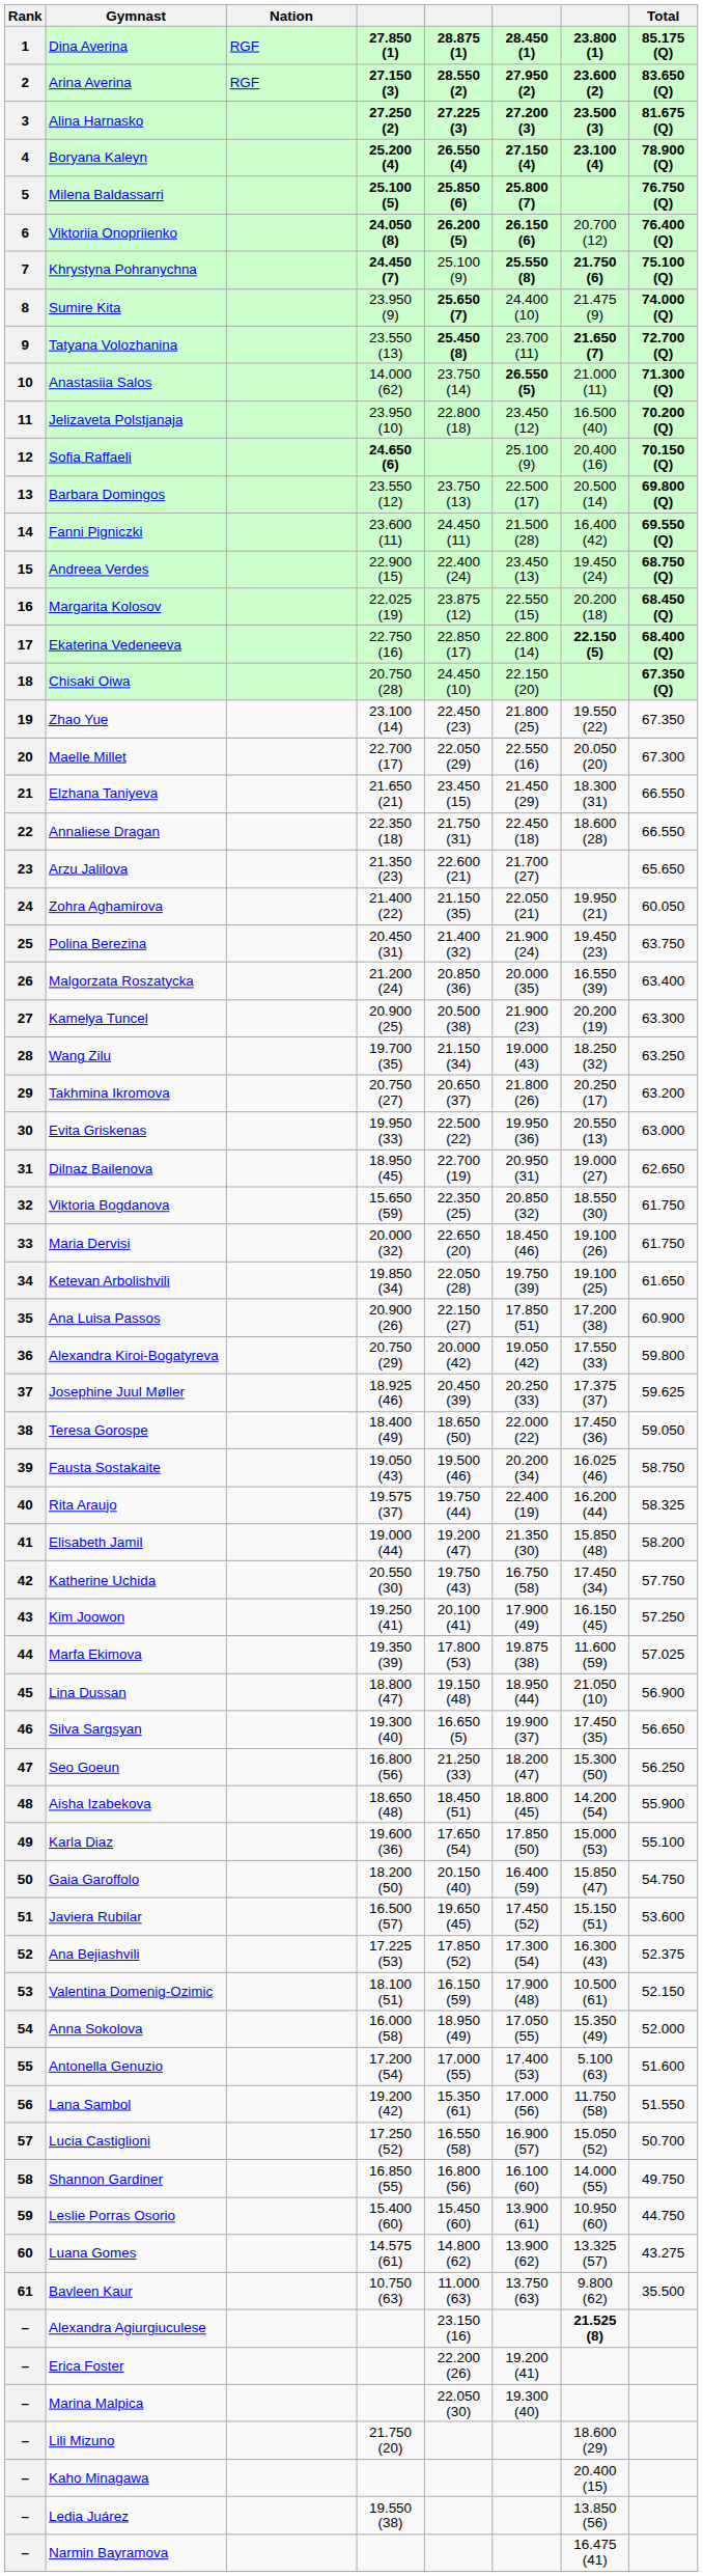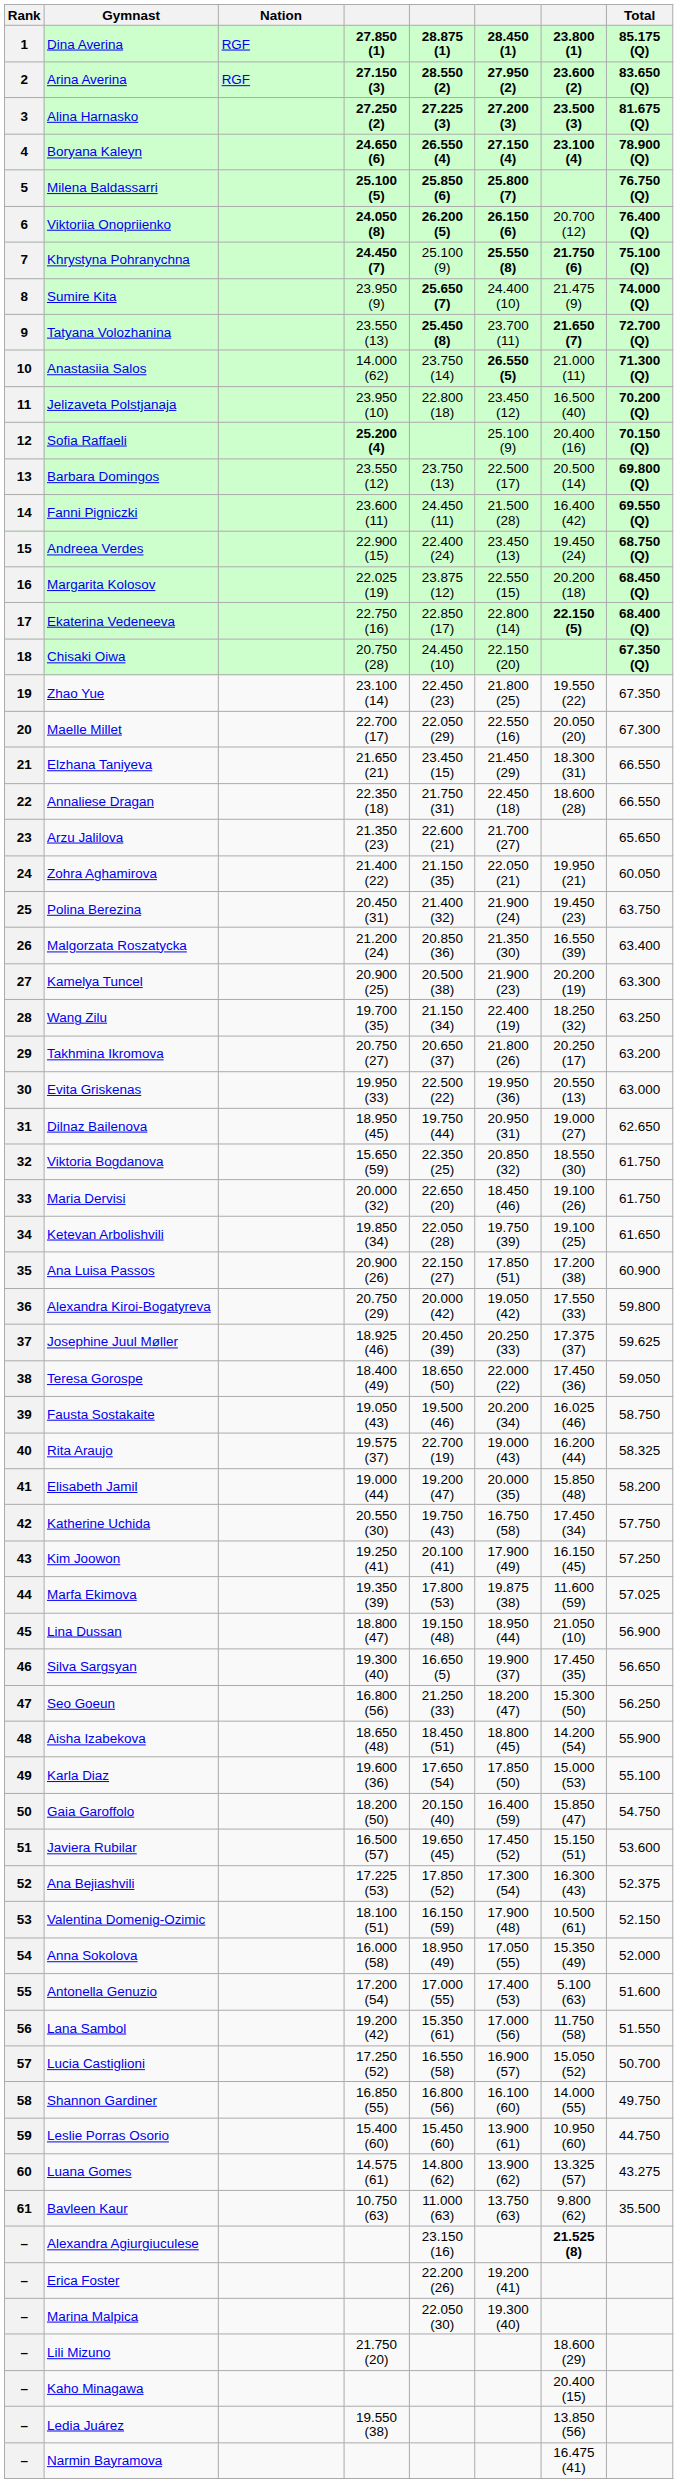 <table class="wikitable sortable" style="text-align:center; font-size:85%">
 <tr>
 <th scope="col" style="width:20px;">Rank</th>
 <th ! scope="col" style="width:170px;">Gymnast</th>
 <th ! scope="col" style="width:120px;">Nation</th>
 <th ! scope="col" style="width:60px;"></th>
 <th ! scope="col" style="width:60px;"></th>
 <th ! scope="col" style="width:60px;"></th>
 <th ! scope="col" style="width:60px;"></th>
 <th ! scope="col" style="width:60px;">Total</th>
 </tr>
 <tr bgcolor=#ccffcc>
 <th scope=row>1</th>
 <td align=left><a href='#'>Dina Averina</a></td>
 <td style="text-align:left;"><a href='#'>RGF</a></td>
 <td><strong>27.850 (1)</strong></td>
 <td><strong>28.875 (1)</strong></td>
 <td><strong>28.450 (1)</strong></td>
 <td><strong>23.800 (1)</strong></td>
 <td><strong>85.175 (Q) </strong></td>
 </tr>
 <tr bgcolor=#ccffcc>
 <th scope=row>2</th>
 <td align=left><a href='#'>Arina Averina</a></td>
 <td style="text-align:left;"><a href='#'>RGF</a></td>
 <td><strong>27.150 (3)</strong></td>
 <td><strong>28.550 (2)</strong></td>
 <td><strong>27.950 (2)</strong></td>
 <td><strong>23.600 (2)</strong></td>
 <td><strong>83.650 (Q) </strong></td>
 </tr>
 <tr bgcolor=#ccffcc>
 <th scope=row>3</th>
 <td align=left><a href='#'>Alina Harnasko</a></td>
 <td style="text-align:left;"></td>
 <td><strong>27.250 (2)</strong></td>
 <td><strong>27.225 (3)</strong></td>
 <td><strong>27.200 (3)</strong></td>
 <td><strong>23.500 (3)</strong></td>
 <td><strong>81.675 (Q)</strong></td>
 </tr>
 <tr bgcolor=#ccffcc>
 <th scope=row>4</th>
 <td align=left><a href='#'>Boryana Kaleyn</a></td>
 <td style="text-align:left;"></td>
-<td><strong>25.200 (4)</strong></td>
+<td><strong>24.650 (6)</strong></td>
 <td><strong>26.550 (4)</strong></td>
 <td><strong>27.150 (4)</strong></td>
 <td><strong>23.100 (4)</strong></td>
 <td><strong>78.900 (Q)</strong></td>
 </tr>
 <tr bgcolor=#ccffcc>
 <th scope=row>5</th>
 <td align=left><a href='#'>Milena Baldassarri</a></td>
 <td style="text-align:left;"></td>
 <td><strong>25.100 (5)</strong></td>
 <td><strong>25.850 (6)</strong></td>
 <td><strong>25.800 (7)</strong></td>
 <td></td>
 <td><strong>76.750 (Q)</strong></td>
 </tr>
 <tr bgcolor=#ccffcc>
 <th scope=row>6</th>
 <td align=left><a href='#'>Viktoriia Onopriienko</a></td>
 <td style="text-align:left;"></td>
 <td><strong>24.050 (8)</strong></td>
 <td><strong>26.200 (5)</strong></td>
 <td><strong>26.150 (6)</strong></td>
 <td>20.700 (12)</td>
 <td><strong>76.400 (Q)</strong></td>
 </tr>
 <tr bgcolor=#ccffcc>
 <th scope=row>7</th>
 <td align=left><a href='#'>Khrystyna Pohranychna</a></td>
 <td style="text-align:left;"></td>
 <td><strong>24.450 (7)</strong></td>
 <td>25.100 (9)</td>
 <td><strong>25.550 (8)</strong></td>
 <td><strong>21.750 (6)</strong></td>
 <td><strong>75.100 (Q)</strong></td>
 </tr>
 <tr bgcolor=#ccffcc>
 <th scope=row>8</th>
 <td align=left><a href='#'>Sumire Kita</a></td>
 <td style="text-align:left;"></td>
 <td>23.950 (9)</td>
 <td><strong>25.650 (7)</strong></td>
 <td>24.400 (10)</td>
 <td>21.475 (9)</td>
 <td><strong>74.000 (Q)</strong></td>
 </tr>
 <tr bgcolor=#ccffcc>
 <th scope=row>9</th>
 <td align=left><a href='#'>Tatyana Volozhanina</a></td>
 <td style="text-align:left;"></td>
 <td>23.550 (13)</td>
 <td><strong>25.450 (8)</strong></td>
 <td>23.700 (11)</td>
 <td><strong>21.650 (7)</strong></td>
 <td><strong>72.700 (Q)</strong></td>
 </tr>
 <tr bgcolor=#ccffcc>
 <th scope=row>10</th>
 <td align=left><a href='#'>Anastasiia Salos</a></td>
 <td style="text-align:left;"></td>
 <td>14.000 (62)</td>
 <td>23.750 (14)</td>
 <td><strong>26.550 (5)</strong></td>
 <td>21.000 (11)</td>
 <td><strong>71.300 (Q)</strong></td>
 </tr>
 <tr bgcolor=#ccffcc>
 <th scope=row>11</th>
 <td align=left><a href='#'>Jelizaveta Polstjanaja</a></td>
 <td style="text-align:left;"></td>
 <td>23.950 (10)</td>
 <td>22.800 (18)</td>
 <td>23.450 (12)</td>
 <td>16.500 (40)</td>
 <td><strong>70.200 (Q)</strong></td>
 </tr>
 <tr bgcolor=#ccffcc>
 <th scope=row>12</th>
 <td align=left><a href='#'>Sofia Raffaeli</a></td>
 <td style="text-align:left;"></td>
-<td><strong>24.650 (6)</strong></td>
+<td><strong>25.200 (4)</strong></td>
 <td></td>
 <td>25.100 (9)</td>
 <td>20.400 (16)</td>
 <td><strong>70.150 (Q)</strong></td>
 </tr>
 <tr bgcolor=#ccffcc>
 <th scope=row>13</th>
 <td align=left><a href='#'>Barbara Domingos</a></td>
 <td style="text-align:left;"></td>
 <td>23.550 (12)</td>
 <td>23.750 (13)</td>
 <td>22.500 (17)</td>
 <td>20.500 (14)</td>
 <td><strong>69.800 (Q)</strong></td>
 </tr>
 <tr bgcolor=#ccffcc>
 <th scope=row>14</th>
 <td align=left><a href='#'>Fanni Pigniczki</a></td>
 <td style="text-align:left;"></td>
 <td>23.600 (11)</td>
 <td>24.450 (11)</td>
 <td>21.500 (28)</td>
 <td>16.400 (42)</td>
 <td><strong>69.550 (Q)</strong></td>
 </tr>
 <tr bgcolor=#ccffcc>
 <th scope=row>15</th>
 <td align=left><a href='#'>Andreea Verdes</a></td>
 <td style="text-align:left;"></td>
 <td>22.900 (15)</td>
 <td>22.400 (24)</td>
 <td>23.450 (13)</td>
 <td>19.450 (24)</td>
 <td><strong>68.750 (Q)</strong></td>
 </tr>
 <tr bgcolor=#ccffcc>
 <th scope=row>16</th>
 <td align=left><a href='#'>Margarita Kolosov</a></td>
 <td style="text-align:left;"></td>
 <td>22.025 (19)</td>
 <td>23.875 (12)</td>
 <td>22.550 (15)</td>
 <td>20.200 (18)</td>
 <td><strong>68.450 (Q)</strong></td>
 </tr>
 <tr bgcolor=#ccffcc>
 <th scope=row>17</th>
 <td align=left><a href='#'>Ekaterina Vedeneeva</a></td>
 <td style="text-align:left;"></td>
 <td>22.750 (16)</td>
 <td>22.850 (17)</td>
 <td>22.800 (14)</td>
 <td><strong>22.150 (5)</strong></td>
 <td><strong>68.400 (Q)</strong></td>
 </tr>
 <tr bgcolor=#ccffcc>
 <th scope=row>18</th>
 <td align=left><a href='#'>Chisaki Oiwa</a></td>
 <td style="text-align:left;"></td>
 <td>20.750 (28)</td>
 <td>24.450 (10)</td>
 <td>22.150 (20)</td>
 <td></td>
 <td><strong>67.350 (Q)</strong></td>
 </tr>
 <tr>
 <th scope=row>19</th>
 <td align=left><a href='#'>Zhao Yue</a></td>
 <td style="text-align:left;"></td>
 <td>23.100 (14)</td>
 <td>22.450 (23)</td>
 <td>21.800 (25)</td>
 <td>19.550 (22)</td>
 <td>67.350</td>
 </tr>
 <tr>
 <th scope=row>20</th>
 <td align=left><a href='#'>Maelle Millet</a></td>
 <td style="text-align:left;"></td>
 <td>22.700 (17)</td>
 <td>22.050 (29)</td>
 <td>22.550 (16)</td>
 <td>20.050 (20)</td>
 <td>67.300</td>
 </tr>
 <tr>
 <th scope=row>21</th>
 <td align=left><a href='#'>Elzhana Taniyeva</a></td>
 <td style="text-align:left;"></td>
 <td>21.650 (21)</td>
 <td>23.450 (15)</td>
 <td>21.450 (29)</td>
 <td>18.300 (31)</td>
 <td>66.550</td>
 </tr>
 <tr>
 <th scope=row>22</th>
 <td align=left><a href='#'>Annaliese Dragan</a></td>
 <td style="text-align:left;"></td>
 <td>22.350 (18)</td>
 <td>21.750 (31)</td>
 <td>22.450 (18)</td>
 <td>18.600 (28)</td>
 <td>66.550</td>
 </tr>
 <tr>
 <th scope=row>23</th>
 <td align=left><a href='#'>Arzu Jalilova</a></td>
 <td style="text-align:left;"></td>
 <td>21.350 (23)</td>
 <td>22.600 (21)</td>
 <td>21.700 (27)</td>
 <td></td>
 <td>65.650</td>
 </tr>
 <tr>
 <th scope=row>24</th>
 <td align=left><a href='#'>Zohra Aghamirova</a></td>
 <td style="text-align:left;"></td>
 <td>21.400 (22)</td>
 <td>21.150 (35)</td>
 <td>22.050 (21)</td>
 <td>19.950 (21)</td>
 <td>60.050</td>
 </tr>
 <tr>
 <th scope=row>25</th>
 <td align=left><a href='#'>Polina Berezina</a></td>
 <td style="text-align:left;"></td>
 <td>20.450 (31)</td>
 <td>21.400 (32)</td>
 <td>21.900 (24)</td>
 <td>19.450 (23)</td>
 <td>63.750</td>
 </tr>
 <tr>
 <th scope=row>26</th>
 <td align=left><a href='#'>Malgorzata Roszatycka</a></td>
 <td style="text-align:left;"></td>
 <td>21.200 (24)</td>
 <td>20.850 (36)</td>
-<td>20.000 (35)</td>
+<td>21.350 (30)</td>
 <td>16.550 (39)</td>
 <td>63.400</td>
 </tr>
 <tr>
 <th scope=row>27</th>
 <td align=left><a href='#'>Kamelya Tuncel</a></td>
 <td style="text-align:left;"></td>
 <td>20.900 (25)</td>
 <td>20.500 (38)</td>
 <td>21.900 (23)</td>
 <td>20.200 (19)</td>
 <td>63.300</td>
 </tr>
 <tr>
 <th scope=row>28</th>
 <td align=left><a href='#'>Wang Zilu</a></td>
 <td style="text-align:left;"></td>
 <td>19.700 (35)</td>
 <td>21.150 (34)</td>
-<td>19.000 (43)</td>
+<td>22.400 (19)</td>
 <td>18.250 (32)</td>
 <td>63.250</td>
 </tr>
 <tr>
 <th scope=row>29</th>
 <td align=left><a href='#'>Takhmina Ikromova</a></td>
 <td style="text-align:left;"></td>
 <td>20.750 (27)</td>
 <td>20.650 (37)</td>
 <td>21.800 (26)</td>
 <td>20.250 (17)</td>
 <td>63.200</td>
 </tr>
 <tr>
 <th scope=row>30</th>
 <td align=left><a href='#'>Evita Griskenas</a></td>
 <td style="text-align:left;"></td>
 <td>19.950 (33)</td>
 <td>22.500 (22)</td>
 <td>19.950 (36)</td>
 <td>20.550 (13)</td>
 <td>63.000</td>
 </tr>
 <tr>
 <th scope=row>31</th>
 <td align=left><a href='#'>Dilnaz Bailenova</a></td>
 <td style="text-align:left;"></td>
 <td>18.950 (45)</td>
-<td>22.700 (19)</td>
+<td>19.750 (44)</td>
 <td>20.950 (31)</td>
 <td>19.000 (27)</td>
 <td>62.650</td>
 </tr>
 <tr>
 <th scope=row>32</th>
 <td align=left><a href='#'>Viktoria Bogdanova</a></td>
 <td style="text-align:left;"></td>
 <td>15.650 (59)</td>
 <td>22.350 (25)</td>
 <td>20.850 (32)</td>
 <td>18.550 (30)</td>
 <td>61.750</td>
 </tr>
 <tr>
 <th scope=row>33</th>
 <td align=left><a href='#'>Maria Dervisi</a></td>
 <td style="text-align:left;"></td>
 <td>20.000 (32)</td>
 <td>22.650 (20)</td>
 <td>18.450 (46)</td>
 <td>19.100 (26)</td>
 <td>61.750</td>
 </tr>
 <tr>
 <th scope=row>34</th>
 <td align=left><a href='#'>Ketevan Arbolishvili</a></td>
 <td style="text-align:left;"></td>
 <td>19.850 (34)</td>
 <td>22.050 (28)</td>
 <td>19.750 (39)</td>
 <td>19.100 (25)</td>
 <td>61.650</td>
 </tr>
 <tr>
 <th scope=row>35</th>
 <td align=left><a href='#'>Ana Luisa Passos</a></td>
 <td style="text-align:left;"></td>
 <td>20.900 (26)</td>
 <td>22.150 (27)</td>
 <td>17.850 (51)</td>
 <td>17.200 (38)</td>
 <td>60.900</td>
 </tr>
 <tr>
 <th scope=row>36</th>
 <td align=left><a href='#'>Alexandra Kiroi-Bogatyreva</a></td>
 <td style="text-align:left;"></td>
 <td>20.750 (29)</td>
 <td>20.000 (42)</td>
 <td>19.050 (42)</td>
 <td>17.550 (33)</td>
 <td>59.800</td>
 </tr>
 <tr>
 <th scope=row>37</th>
 <td align=left><a href='#'>Josephine Juul Møller</a></td>
 <td style="text-align:left;"></td>
 <td>18.925 (46)</td>
 <td>20.450 (39)</td>
 <td>20.250 (33)</td>
 <td>17.375 (37)</td>
 <td>59.625</td>
 </tr>
 <tr>
 <th scope=row>38</th>
 <td align=left><a href='#'>Teresa Gorospe</a></td>
 <td style="text-align:left;"></td>
 <td>18.400 (49)</td>
 <td>18.650 (50)</td>
 <td>22.000 (22)</td>
 <td>17.450 (36)</td>
 <td>59.050</td>
 </tr>
 <tr>
 <th scope=row>39</th>
 <td align=left><a href='#'>Fausta Sostakaite</a></td>
 <td style="text-align:left;"></td>
 <td>19.050 (43)</td>
 <td>19.500 (46)</td>
 <td>20.200 (34)</td>
 <td>16.025 (46)</td>
 <td>58.750</td>
 </tr>
 <tr>
 <th scope=row>40</th>
 <td align=left><a href='#'>Rita Araujo</a></td>
 <td style="text-align:left;"></td>
 <td>19.575 (37)</td>
-<td>19.750 (44)</td>
-<td>22.400 (19)</td>
+<td>22.700 (19)</td>
+<td>19.000 (43)</td>
 <td>16.200 (44)</td>
 <td>58.325</td>
 </tr>
 <tr>
 <th scope=row>41</th>
 <td align=left><a href='#'>Elisabeth Jamil</a></td>
 <td style="text-align:left;"></td>
 <td>19.000 (44)</td>
 <td>19.200 (47)</td>
-<td>21.350 (30)</td>
+<td>20.000 (35)</td>
 <td>15.850 (48)</td>
 <td>58.200</td>
 </tr>
 <tr>
 <th scope=row>42</th>
 <td align=left><a href='#'>Katherine Uchida</a></td>
 <td style="text-align:left;"></td>
 <td>20.550 (30)</td>
 <td>19.750 (43)</td>
 <td>16.750 (58)</td>
 <td>17.450 (34)</td>
 <td>57.750</td>
 </tr>
 <tr>
 <th scope=row>43</th>
 <td align=left><a href='#'>Kim Joowon</a></td>
 <td style="text-align:left;"></td>
 <td>19.250 (41)</td>
 <td>20.100 (41)</td>
 <td>17.900 (49)</td>
 <td>16.150 (45)</td>
 <td>57.250</td>
 </tr>
 <tr>
 <th scope=row>44</th>
 <td align=left><a href='#'>Marfa Ekimova</a></td>
 <td style="text-align:left;"></td>
 <td>19.350 (39)</td>
 <td>17.800 (53)</td>
 <td>19.875 (38)</td>
 <td>11.600 (59)</td>
 <td>57.025</td>
 </tr>
 <tr>
 <th scope=row>45</th>
 <td align=left><a href='#'>Lina Dussan</a></td>
 <td style="text-align:left;"></td>
 <td>18.800 (47)</td>
 <td>19.150 (48)</td>
 <td>18.950 (44)</td>
 <td>21.050 (10)</td>
 <td>56.900</td>
 </tr>
 <tr>
 <th scope=row>46</th>
 <td align=left><a href='#'>Silva Sargsyan</a></td>
 <td style="text-align:left;"></td>
 <td>19.300 (40)</td>
 <td>16.650 (5)</td>
 <td>19.900 (37)</td>
 <td>17.450 (35)</td>
 <td>56.650</td>
 </tr>
 <tr>
 <th scope=row>47</th>
 <td align=left><a href='#'>Seo Goeun</a></td>
 <td style="text-align:left;"></td>
 <td>16.800 (56)</td>
 <td>21.250 (33)</td>
 <td>18.200 (47)</td>
 <td>15.300 (50)</td>
 <td>56.250</td>
 </tr>
 <tr>
 <th scope=row>48</th>
 <td align=left><a href='#'>Aisha Izabekova</a></td>
 <td style="text-align:left;"></td>
 <td>18.650 (48)</td>
 <td>18.450 (51)</td>
 <td>18.800 (45)</td>
 <td>14.200 (54)</td>
 <td>55.900</td>
 </tr>
 <tr>
 <th scope=row>49</th>
 <td align=left><a href='#'>Karla Diaz</a></td>
 <td style="text-align:left;"></td>
 <td>19.600 (36)</td>
 <td>17.650 (54)</td>
 <td>17.850 (50)</td>
 <td>15.000 (53)</td>
 <td>55.100</td>
 </tr>
 <tr>
 <th scope=row>50</th>
 <td align=left><a href='#'>Gaia Garoffolo</a></td>
 <td style="text-align:left;"></td>
 <td>18.200 (50)</td>
 <td>20.150 (40)</td>
 <td>16.400 (59)</td>
 <td>15.850 (47)</td>
 <td>54.750</td>
 </tr>
 <tr>
 <th scope=row>51</th>
 <td align=left><a href='#'>Javiera Rubilar</a></td>
 <td style="text-align:left;"></td>
 <td>16.500 (57)</td>
 <td>19.650 (45)</td>
 <td>17.450 (52)</td>
 <td>15.150 (51)</td>
 <td>53.600</td>
 </tr>
 <tr>
 <th scope=row>52</th>
 <td align=left><a href='#'>Ana Bejiashvili</a></td>
 <td style="text-align:left;"></td>
 <td>17.225 (53)</td>
 <td>17.850 (52)</td>
 <td>17.300 (54)</td>
 <td>16.300 (43)</td>
 <td>52.375</td>
 </tr>
 <tr>
 <th scope=row>53</th>
 <td align=left><a href='#'>Valentina Domenig-Ozimic</a></td>
 <td style="text-align:left;"></td>
 <td>18.100 (51)</td>
 <td>16.150 (59)</td>
 <td>17.900 (48)</td>
 <td>10.500 (61)</td>
 <td>52.150</td>
 </tr>
 <tr>
 <th scope=row>54</th>
 <td align=left><a href='#'>Anna Sokolova</a></td>
 <td style="text-align:left;"></td>
 <td>16.000 (58)</td>
 <td>18.950 (49)</td>
 <td>17.050 (55)</td>
 <td>15.350 (49)</td>
 <td>52.000</td>
 </tr>
 <tr>
 <th scope=row>55</th>
 <td align=left><a href='#'>Antonella Genuzio</a></td>
 <td style="text-align:left;"></td>
 <td>17.200 (54)</td>
 <td>17.000 (55)</td>
 <td>17.400 (53)</td>
 <td>5.100 (63)</td>
 <td>51.600</td>
 </tr>
 <tr>
 <th scope=row>56</th>
 <td align=left><a href='#'>Lana Sambol</a></td>
 <td style="text-align:left;"></td>
 <td>19.200 (42)</td>
 <td>15.350 (61)</td>
 <td>17.000 (56)</td>
 <td>11.750 (58)</td>
 <td>51.550</td>
 </tr>
 <tr>
 <th scope=row>57</th>
 <td align=left><a href='#'>Lucia Castiglioni</a></td>
 <td style="text-align:left;"></td>
 <td>17.250 (52)</td>
 <td>16.550 (58)</td>
 <td>16.900 (57)</td>
 <td>15.050 (52)</td>
 <td>50.700</td>
 </tr>
 <tr>
 <th scope=row>58</th>
 <td align=left><a href='#'>Shannon Gardiner</a></td>
 <td style="text-align:left;"></td>
 <td>16.850 (55)</td>
 <td>16.800 (56)</td>
 <td>16.100 (60)</td>
 <td>14.000 (55)</td>
 <td>49.750</td>
 </tr>
 <tr>
 <th scope=row>59</th>
 <td align=left><a href='#'>Leslie Porras Osorio</a></td>
 <td style="text-align:left;"></td>
 <td>15.400 (60)</td>
 <td>15.450 (60)</td>
 <td>13.900 (61)</td>
 <td>10.950 (60)</td>
 <td>44.750</td>
 </tr>
 <tr>
 <th scope=row>60</th>
 <td align=left><a href='#'>Luana Gomes</a></td>
 <td style="text-align:left;"></td>
 <td>14.575 (61)</td>
 <td>14.800 (62)</td>
 <td>13.900 (62)</td>
 <td>13.325 (57)</td>
 <td>43.275</td>
 </tr>
 <tr>
 <th scope=row>61</th>
 <td align=left><a href='#'>Bavleen Kaur</a></td>
 <td style="text-align:left;"></td>
 <td>10.750 (63)</td>
 <td>11.000 (63)</td>
 <td>13.750 (63)</td>
 <td>9.800 (62)</td>
 <td>35.500</td>
 </tr>
 <tr>
 <th scope=row>–</th>
 <td align=left><a href='#'>Alexandra Agiurgiuculese</a></td>
 <td style="text-align:left;"></td>
 <td></td>
 <td>23.150 (16)</td>
 <td></td>
 <td><strong>21.525 (8)</strong></td>
 <td></td>
 </tr>
 <tr>
 <th scope=row>–</th>
 <td align=left><a href='#'>Erica Foster</a></td>
 <td style="text-align:left;"></td>
 <td></td>
 <td>22.200 (26)</td>
 <td>19.200 (41)</td>
 <td></td>
 <td></td>
 </tr>
 <tr>
 <th scope=row>–</th>
 <td align=left><a href='#'>Marina Malpica</a></td>
 <td style="text-align:left;"></td>
 <td></td>
 <td>22.050 (30)</td>
 <td>19.300 (40)</td>
 <td></td>
 <td></td>
 </tr>
 <tr>
 <th scope=row>–</th>
 <td align=left><a href='#'>Lili Mizuno</a></td>
 <td style="text-align:left;"></td>
 <td>21.750 (20)</td>
 <td></td>
 <td></td>
 <td>18.600 (29)</td>
 <td></td>
 </tr>
 <tr>
 <th scope=row>–</th>
 <td align=left><a href='#'>Kaho Minagawa</a></td>
 <td style="text-align:left;"></td>
 <td></td>
 <td></td>
 <td></td>
 <td>20.400 (15)</td>
 <td></td>
 </tr>
 <tr>
 <th scope=row>–</th>
 <td align=left><a href='#'>Ledia Juárez</a></td>
 <td style="text-align:left;"></td>
 <td>19.550 (38)</td>
 <td></td>
 <td></td>
 <td>13.850 (56)</td>
 <td></td>
 </tr>
 <tr>
 <th scope=row>–</th>
 <td align=left><a href='#'>Narmin Bayramova</a></td>
 <td style="text-align:left;"></td>
 <td></td>
 <td></td>
 <td></td>
 <td>16.475 (41)</td>
 <td></td>
 </tr>
 <tr>
 </tr>
 </table>
